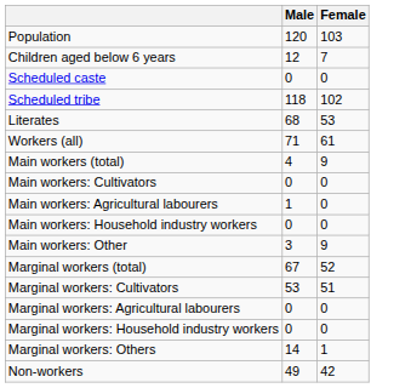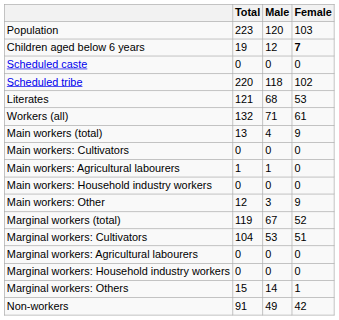 <table class="wikitable sortable">
 <tr>
 <th></th>
+<th>Total</th>
 <th>Male</th>
 <th>Female</th>
 </tr>
 <tr>
 <td>Population</td>
+<td>223</td>
 <td>120</td>
 <td>103</td>
 </tr>
 <tr>
 <td>Children aged below 6 years</td>
+<td>19</td>
 <td>12</td>
-<td>7</td>
+<td><strong>7</strong></td>
 </tr>
 <tr>
 <td><a href='#'>Scheduled caste</a></td>
 <td>0</td>
 <td>0</td>
+<td>0</td>
 </tr>
 <tr>
 <td><a href='#'>Scheduled tribe</a></td>
+<td>220</td>
 <td>118</td>
 <td>102</td>
 </tr>
 <tr>
 <td>Literates</td>
+<td>121</td>
 <td>68</td>
 <td>53</td>
 </tr>
 <tr>
 <td>Workers (all)</td>
+<td>132</td>
 <td>71</td>
 <td>61</td>
 </tr>
 <tr>
 <td>Main workers (total)</td>
+<td>13</td>
 <td>4</td>
 <td>9</td>
 </tr>
 <tr>
 <td>Main workers: Cultivators</td>
 <td>0</td>
 <td>0</td>
+<td>0</td>
 </tr>
 <tr>
 <td>Main workers: Agricultural labourers</td>
+<td>1</td>
 <td>1</td>
 <td>0</td>
 </tr>
 <tr>
 <td>Main workers: Household industry workers</td>
 <td>0</td>
 <td>0</td>
+<td>0</td>
 </tr>
 <tr>
 <td>Main workers: Other</td>
+<td>12</td>
 <td>3</td>
 <td>9</td>
 </tr>
 <tr>
 <td>Marginal workers (total)</td>
+<td>119</td>
 <td>67</td>
 <td>52</td>
 </tr>
 <tr>
 <td>Marginal workers: Cultivators</td>
+<td>104</td>
 <td>53</td>
 <td>51</td>
 </tr>
 <tr>
 <td>Marginal workers: Agricultural labourers</td>
 <td>0</td>
 <td>0</td>
+<td>0</td>
 </tr>
 <tr>
 <td>Marginal workers: Household industry workers</td>
 <td>0</td>
 <td>0</td>
+<td>0</td>
 </tr>
 <tr>
 <td>Marginal workers: Others</td>
+<td>15</td>
 <td>14</td>
 <td>1</td>
 </tr>
 <tr>
 <td>Non-workers</td>
+<td>91</td>
 <td>49</td>
 <td>42</td>
 </tr>
 </table>
